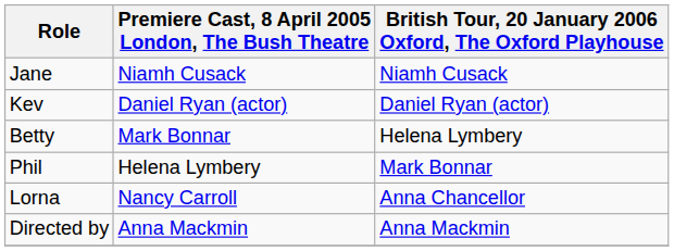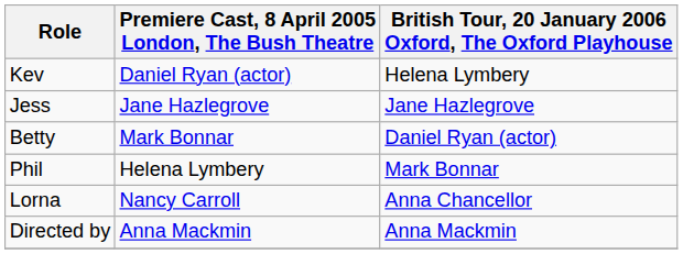 <table class="wikitable">
 <tr>
 <th>Role</th>
 <th>Premiere Cast, 8 April 2005<br><a href='#'>London</a>, <a href='#'>The Bush Theatre</a></th>
 <th>British Tour, 20 January 2006<br><a href='#'>Oxford</a>, <a href='#'>The Oxford Playhouse</a></th>
 </tr>
 <tr>
-<td>Jane</td>
-<td><a href='#'>Niamh Cusack</a></td>
-<td><a href='#'>Niamh Cusack</a></td>
+<td>Kev</td>
+<td><a href='#'>Daniel Ryan (actor)</a></td>
+<td>Helena Lymbery</td>
 </tr>
 <tr>
-<td>Kev</td>
-<td><a href='#'>Daniel Ryan (actor)</a></td>
-<td><a href='#'>Daniel Ryan (actor)</a></td>
+<td>Jess</td>
+<td><a href='#'>Jane Hazlegrove</a></td>
+<td><a href='#'>Jane Hazlegrove</a></td>
 </tr>
 <tr>
 <td>Betty</td>
 <td><a href='#'>Mark Bonnar</a></td>
-<td>Helena Lymbery</td>
+<td><a href='#'>Daniel Ryan (actor)</a></td>
 </tr>
 <tr>
 <td>Phil</td>
 <td>Helena Lymbery</td>
 <td><a href='#'>Mark Bonnar</a></td>
 </tr>
 <tr>
 <td>Lorna</td>
 <td><a href='#'>Nancy Carroll</a></td>
 <td><a href='#'>Anna Chancellor</a></td>
 </tr>
 <tr>
 <td>Directed by</td>
 <td><a href='#'>Anna Mackmin</a></td>
 <td><a href='#'>Anna Mackmin</a></td>
 </tr>
 <tr>
 </tr>
 </table>
